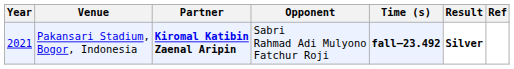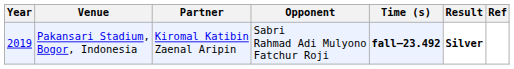 <table class="sortable wikitable" style="font-size: 90%;">
 <tr>
 <th>Year</th>
 <th>Venue</th>
 <th>Partner</th>
 <th>Opponent</th>
 <th>Time (s)</th>
 <th>Result</th>
 <th>Ref</th>
 </tr>
 <tr style="background:#ECF2FF">
-<td align="center"><a href='#'>2021</a></td>
+<td align="center"><a href='#'>2019</a></td>
 <td><a href='#'>Pakansari Stadium</a>,<br> <a href='#'>Bogor</a>, Indonesia</td>
-<td align="left"><strong> <a href='#'>Kiromal Katibin</a><br> Zaenal Aripin</strong></td>
+<td align="left"> <a href='#'>Kiromal Katibin</a><br> Zaenal Aripin</td>
 <td align="left"> Sabri<br> Rahmad Adi Mulyono<br> Fatchur Roji</td>
 <td><strong>fall–23.492</strong></td>
 <td style="text-align:left; background:white"> <strong> Silver </strong></td>
 <td style="text-align:center; background:white"><br></td>
 </tr>
 </table>
